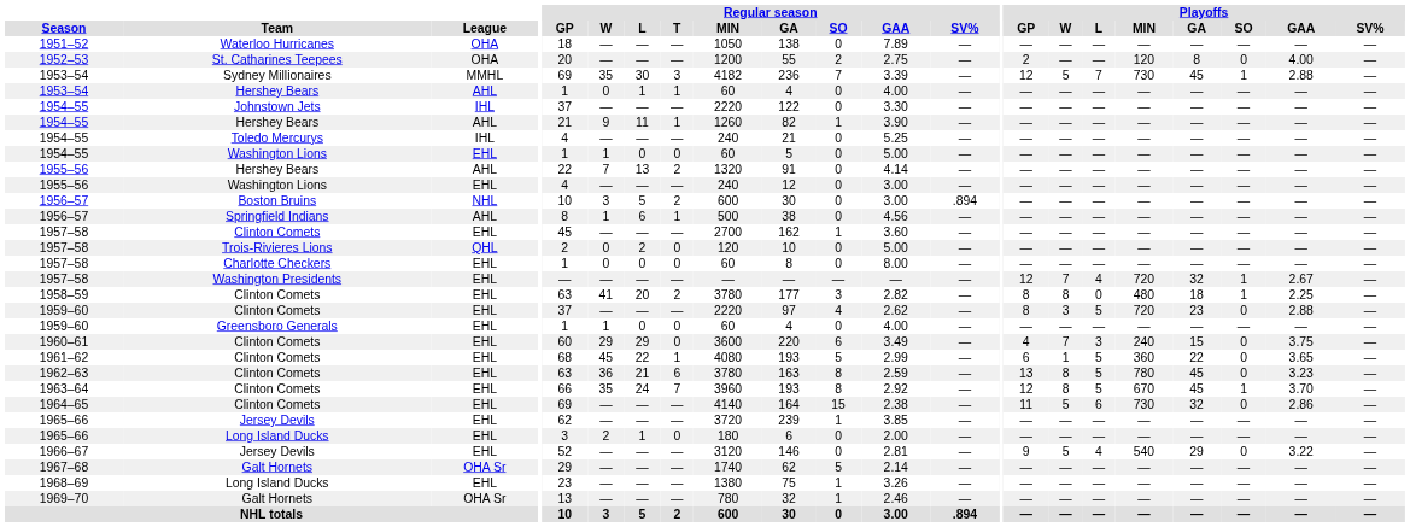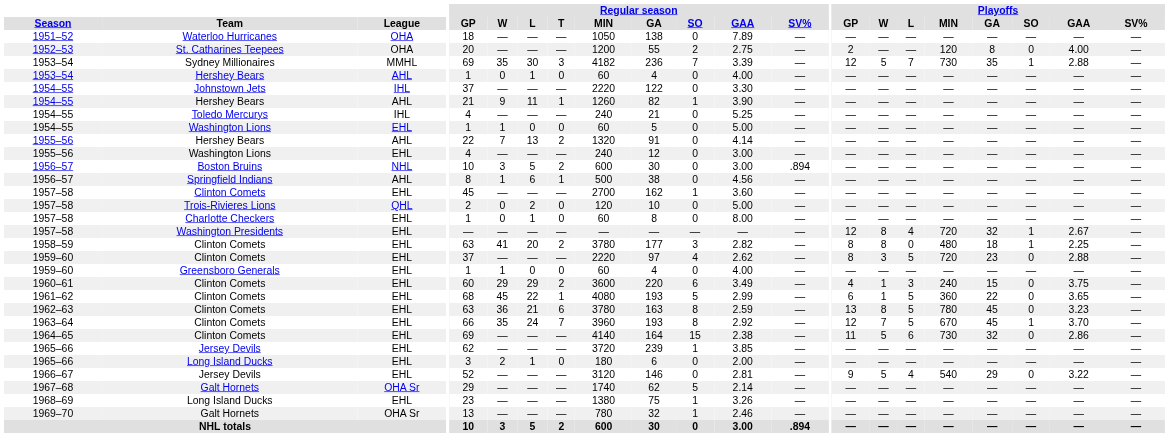 <table border="0" cellpadding="1" cellspacing="0" style="width:90%; text-align:center;">
 <tr bgcolor="#e0e0e0">
 <th colspan="3" bgcolor="#ffffff"></th>
 <th rowspan="99" bgcolor="#ffffff"></th>
 <th colspan="9" bgcolor="#e0e0e0"><a href='#'>Regular season</a></th>
 <th rowspan="99" bgcolor="#ffffff"></th>
 <th colspan="8" bgcolor="#e0e0e0"><a href='#'>Playoffs</a></th>
 </tr>
 <tr bgcolor="#e0e0e0">
 <th><a href='#'>Season</a></th>
 <th>Team</th>
 <th>League</th>
 <th>GP</th>
 <th>W</th>
 <th>L</th>
 <th>T</th>
 <th>MIN</th>
 <th>GA</th>
 <th><a href='#'>SO</a></th>
 <th><a href='#'>GAA</a></th>
 <th><a href='#'>SV%</a></th>
 <th>GP</th>
 <th>W</th>
 <th>L</th>
 <th>MIN</th>
 <th>GA</th>
 <th>SO</th>
 <th>GAA</th>
 <th>SV%</th>
 </tr>
 <tr>
 <td><a href='#'>1951–52</a></td>
 <td><a href='#'>Waterloo Hurricanes</a></td>
 <td><a href='#'>OHA</a></td>
 <td>18</td>
 <td>—</td>
 <td>—</td>
 <td>—</td>
 <td>1050</td>
 <td>138</td>
 <td>0</td>
 <td>7.89</td>
 <td>—</td>
 <td>—</td>
 <td>—</td>
 <td>—</td>
 <td>—</td>
 <td>—</td>
 <td>—</td>
 <td>—</td>
 <td>—</td>
 </tr>
 <tr bgcolor="#f0f0f0">
 <td><a href='#'>1952–53</a></td>
 <td><a href='#'>St. Catharines Teepees</a></td>
 <td>OHA</td>
 <td>20</td>
 <td>—</td>
 <td>—</td>
 <td>—</td>
 <td>1200</td>
 <td>55</td>
 <td>2</td>
 <td>2.75</td>
 <td>—</td>
 <td>2</td>
 <td>—</td>
 <td>—</td>
 <td>120</td>
 <td>8</td>
 <td>0</td>
 <td>4.00</td>
 <td>—</td>
 </tr>
 <tr>
 <td>1953–54</td>
 <td>Sydney Millionaires</td>
 <td>MMHL</td>
 <td>69</td>
 <td>35</td>
 <td>30</td>
 <td>3</td>
 <td>4182</td>
 <td>236</td>
 <td>7</td>
 <td>3.39</td>
 <td>—</td>
 <td>12</td>
 <td>5</td>
 <td>7</td>
 <td>730</td>
-<td>45</td>
+<td>35</td>
 <td>1</td>
 <td>2.88</td>
 <td>—</td>
 </tr>
 <tr bgcolor="#f0f0f0">
 <td><a href='#'>1953–54</a></td>
 <td><a href='#'>Hershey Bears</a></td>
 <td><a href='#'>AHL</a></td>
 <td>1</td>
 <td>0</td>
 <td>1</td>
-<td>1</td>
+<td>0</td>
 <td>60</td>
 <td>4</td>
 <td>0</td>
 <td>4.00</td>
 <td>—</td>
 <td>—</td>
 <td>—</td>
 <td>—</td>
 <td>—</td>
 <td>—</td>
 <td>—</td>
 <td>—</td>
 <td>—</td>
 </tr>
 <tr>
 <td><a href='#'>1954–55</a></td>
 <td><a href='#'>Johnstown Jets</a></td>
 <td><a href='#'>IHL</a></td>
 <td>37</td>
 <td>—</td>
 <td>—</td>
 <td>—</td>
 <td>2220</td>
 <td>122</td>
 <td>0</td>
 <td>3.30</td>
 <td>—</td>
 <td>—</td>
 <td>—</td>
 <td>—</td>
 <td>—</td>
 <td>—</td>
 <td>—</td>
 <td>—</td>
 <td>—</td>
 </tr>
 <tr bgcolor="#f0f0f0">
 <td><a href='#'>1954–55</a></td>
 <td>Hershey Bears</td>
 <td>AHL</td>
 <td>21</td>
 <td>9</td>
 <td>11</td>
 <td>1</td>
 <td>1260</td>
 <td>82</td>
 <td>1</td>
 <td>3.90</td>
 <td>—</td>
 <td>—</td>
 <td>—</td>
 <td>—</td>
 <td>—</td>
 <td>—</td>
 <td>—</td>
 <td>—</td>
 <td>—</td>
 </tr>
 <tr>
 <td>1954–55</td>
 <td><a href='#'>Toledo Mercurys</a></td>
 <td>IHL</td>
 <td>4</td>
 <td>—</td>
 <td>—</td>
 <td>—</td>
 <td>240</td>
 <td>21</td>
 <td>0</td>
 <td>5.25</td>
 <td>—</td>
 <td>—</td>
 <td>—</td>
 <td>—</td>
 <td>—</td>
 <td>—</td>
 <td>—</td>
 <td>—</td>
 <td>—</td>
 </tr>
 <tr bgcolor="#f0f0f0">
 <td>1954–55</td>
 <td><a href='#'>Washington Lions</a></td>
 <td><a href='#'>EHL</a></td>
 <td>1</td>
 <td>1</td>
 <td>0</td>
 <td>0</td>
 <td>60</td>
 <td>5</td>
 <td>0</td>
 <td>5.00</td>
 <td>—</td>
 <td>—</td>
 <td>—</td>
 <td>—</td>
 <td>—</td>
 <td>—</td>
 <td>—</td>
 <td>—</td>
 <td>—</td>
 </tr>
 <tr>
 <td><a href='#'>1955–56</a></td>
 <td>Hershey Bears</td>
 <td>AHL</td>
 <td>22</td>
 <td>7</td>
 <td>13</td>
 <td>2</td>
 <td>1320</td>
 <td>91</td>
 <td>0</td>
 <td>4.14</td>
 <td>—</td>
 <td>—</td>
 <td>—</td>
 <td>—</td>
 <td>—</td>
 <td>—</td>
 <td>—</td>
 <td>—</td>
 <td>—</td>
 </tr>
 <tr bgcolor="#f0f0f0">
 <td>1955–56</td>
 <td>Washington Lions</td>
 <td>EHL</td>
 <td>4</td>
 <td>—</td>
 <td>—</td>
 <td>—</td>
 <td>240</td>
 <td>12</td>
 <td>0</td>
 <td>3.00</td>
 <td>—</td>
 <td>—</td>
 <td>—</td>
 <td>—</td>
 <td>—</td>
 <td>—</td>
 <td>—</td>
 <td>—</td>
 <td>—</td>
 </tr>
 <tr>
 <td><a href='#'>1956–57</a></td>
 <td><a href='#'>Boston Bruins</a></td>
 <td><a href='#'>NHL</a></td>
 <td>10</td>
 <td>3</td>
 <td>5</td>
 <td>2</td>
 <td>600</td>
 <td>30</td>
 <td>0</td>
 <td>3.00</td>
 <td>.894</td>
 <td>—</td>
 <td>—</td>
 <td>—</td>
 <td>—</td>
 <td>—</td>
 <td>—</td>
 <td>—</td>
 <td>—</td>
 </tr>
 <tr bgcolor="#f0f0f0">
 <td>1956–57</td>
 <td><a href='#'>Springfield Indians</a></td>
 <td>AHL</td>
 <td>8</td>
 <td>1</td>
 <td>6</td>
 <td>1</td>
 <td>500</td>
 <td>38</td>
 <td>0</td>
 <td>4.56</td>
 <td>—</td>
 <td>—</td>
 <td>—</td>
 <td>—</td>
 <td>—</td>
 <td>—</td>
 <td>—</td>
 <td>—</td>
 <td>—</td>
 </tr>
 <tr>
 <td>1957–58</td>
 <td><a href='#'>Clinton Comets</a></td>
 <td>EHL</td>
 <td>45</td>
 <td>—</td>
 <td>—</td>
 <td>—</td>
 <td>2700</td>
 <td>162</td>
 <td>1</td>
 <td>3.60</td>
 <td>—</td>
 <td>—</td>
 <td>—</td>
 <td>—</td>
 <td>—</td>
 <td>—</td>
 <td>—</td>
 <td>—</td>
 <td>—</td>
 </tr>
 <tr bgcolor="#f0f0f0">
 <td>1957–58</td>
 <td><a href='#'>Trois-Rivieres Lions</a></td>
 <td><a href='#'>QHL</a></td>
 <td>2</td>
 <td>0</td>
 <td>2</td>
 <td>0</td>
 <td>120</td>
 <td>10</td>
 <td>0</td>
 <td>5.00</td>
 <td>—</td>
 <td>—</td>
 <td>—</td>
 <td>—</td>
 <td>—</td>
 <td>—</td>
 <td>—</td>
 <td>—</td>
 <td>—</td>
 </tr>
 <tr>
 <td>1957–58</td>
 <td><a href='#'>Charlotte Checkers</a></td>
 <td>EHL</td>
 <td>1</td>
 <td>0</td>
-<td>0</td>
+<td>1</td>
 <td>0</td>
 <td>60</td>
 <td>8</td>
 <td>0</td>
 <td>8.00</td>
 <td>—</td>
 <td>—</td>
 <td>—</td>
 <td>—</td>
 <td>—</td>
 <td>—</td>
 <td>—</td>
 <td>—</td>
 <td>—</td>
 </tr>
 <tr bgcolor="#f0f0f0">
 <td>1957–58</td>
 <td><a href='#'>Washington Presidents</a></td>
 <td>EHL</td>
 <td>—</td>
 <td>—</td>
 <td>—</td>
 <td>—</td>
 <td>—</td>
 <td>—</td>
 <td>—</td>
 <td>—</td>
 <td>—</td>
 <td>12</td>
-<td>7</td>
+<td>8</td>
 <td>4</td>
 <td>720</td>
 <td>32</td>
 <td>1</td>
 <td>2.67</td>
 <td>—</td>
 </tr>
 <tr>
 <td>1958–59</td>
 <td>Clinton Comets</td>
 <td>EHL</td>
 <td>63</td>
 <td>41</td>
 <td>20</td>
 <td>2</td>
 <td>3780</td>
 <td>177</td>
 <td>3</td>
 <td>2.82</td>
 <td>—</td>
 <td>8</td>
 <td>8</td>
 <td>0</td>
 <td>480</td>
 <td>18</td>
 <td>1</td>
 <td>2.25</td>
 <td>—</td>
 </tr>
 <tr bgcolor="#f0f0f0">
 <td>1959–60</td>
 <td>Clinton Comets</td>
 <td>EHL</td>
 <td>37</td>
 <td>—</td>
 <td>—</td>
 <td>—</td>
 <td>2220</td>
 <td>97</td>
 <td>4</td>
 <td>2.62</td>
 <td>—</td>
 <td>8</td>
 <td>3</td>
 <td>5</td>
 <td>720</td>
 <td>23</td>
 <td>0</td>
 <td>2.88</td>
 <td>—</td>
 </tr>
 <tr>
 <td>1959–60</td>
 <td><a href='#'>Greensboro Generals</a></td>
 <td>EHL</td>
 <td>1</td>
 <td>1</td>
 <td>0</td>
 <td>0</td>
 <td>60</td>
 <td>4</td>
 <td>0</td>
 <td>4.00</td>
 <td>—</td>
 <td>—</td>
 <td>—</td>
 <td>—</td>
 <td>—</td>
 <td>—</td>
 <td>—</td>
 <td>—</td>
 <td>—</td>
 </tr>
 <tr bgcolor="#f0f0f0">
 <td>1960–61</td>
 <td>Clinton Comets</td>
 <td>EHL</td>
 <td>60</td>
 <td>29</td>
 <td>29</td>
-<td>0</td>
+<td>2</td>
 <td>3600</td>
 <td>220</td>
 <td>6</td>
 <td>3.49</td>
 <td>—</td>
 <td>4</td>
-<td>7</td>
+<td>1</td>
 <td>3</td>
 <td>240</td>
 <td>15</td>
 <td>0</td>
 <td>3.75</td>
 <td>—</td>
 </tr>
 <tr>
 <td>1961–62</td>
 <td>Clinton Comets</td>
 <td>EHL</td>
 <td>68</td>
 <td>45</td>
 <td>22</td>
 <td>1</td>
 <td>4080</td>
 <td>193</td>
 <td>5</td>
 <td>2.99</td>
 <td>—</td>
 <td>6</td>
 <td>1</td>
 <td>5</td>
 <td>360</td>
 <td>22</td>
 <td>0</td>
 <td>3.65</td>
 <td>—</td>
 </tr>
 <tr bgcolor="#f0f0f0">
 <td>1962–63</td>
 <td>Clinton Comets</td>
 <td>EHL</td>
 <td>63</td>
 <td>36</td>
 <td>21</td>
 <td>6</td>
 <td>3780</td>
 <td>163</td>
 <td>8</td>
 <td>2.59</td>
 <td>—</td>
 <td>13</td>
 <td>8</td>
 <td>5</td>
 <td>780</td>
 <td>45</td>
 <td>0</td>
 <td>3.23</td>
 <td>—</td>
 </tr>
 <tr>
 <td>1963–64</td>
 <td>Clinton Comets</td>
 <td>EHL</td>
 <td>66</td>
 <td>35</td>
 <td>24</td>
 <td>7</td>
 <td>3960</td>
 <td>193</td>
 <td>8</td>
 <td>2.92</td>
 <td>—</td>
 <td>12</td>
-<td>8</td>
+<td>7</td>
 <td>5</td>
 <td>670</td>
 <td>45</td>
 <td>1</td>
 <td>3.70</td>
 <td>—</td>
 </tr>
 <tr bgcolor="#f0f0f0">
 <td>1964–65</td>
 <td>Clinton Comets</td>
 <td>EHL</td>
 <td>69</td>
 <td>—</td>
 <td>—</td>
 <td>—</td>
 <td>4140</td>
 <td>164</td>
 <td>15</td>
 <td>2.38</td>
 <td>—</td>
 <td>11</td>
 <td>5</td>
 <td>6</td>
 <td>730</td>
 <td>32</td>
 <td>0</td>
 <td>2.86</td>
 <td>—</td>
 </tr>
 <tr>
 <td>1965–66</td>
 <td><a href='#'>Jersey Devils</a></td>
 <td>EHL</td>
 <td>62</td>
 <td>—</td>
 <td>—</td>
 <td>—</td>
 <td>3720</td>
 <td>239</td>
 <td>1</td>
 <td>3.85</td>
 <td>—</td>
 <td>—</td>
 <td>—</td>
 <td>—</td>
 <td>—</td>
 <td>—</td>
 <td>—</td>
 <td>—</td>
 <td>—</td>
 </tr>
 <tr bgcolor="#f0f0f0">
 <td>1965–66</td>
 <td><a href='#'>Long Island Ducks</a></td>
 <td>EHL</td>
 <td>3</td>
 <td>2</td>
 <td>1</td>
 <td>0</td>
 <td>180</td>
 <td>6</td>
 <td>0</td>
 <td>2.00</td>
 <td>—</td>
 <td>—</td>
 <td>—</td>
 <td>—</td>
 <td>—</td>
 <td>—</td>
 <td>—</td>
 <td>—</td>
 <td>—</td>
 </tr>
 <tr>
 <td>1966–67</td>
 <td>Jersey Devils</td>
 <td>EHL</td>
 <td>52</td>
 <td>—</td>
 <td>—</td>
 <td>—</td>
 <td>3120</td>
 <td>146</td>
 <td>0</td>
 <td>2.81</td>
 <td>—</td>
 <td>9</td>
 <td>5</td>
 <td>4</td>
 <td>540</td>
 <td>29</td>
 <td>0</td>
 <td>3.22</td>
 <td>—</td>
 </tr>
 <tr bgcolor="#f0f0f0">
 <td>1967–68</td>
 <td><a href='#'>Galt Hornets</a></td>
 <td><a href='#'>OHA Sr</a></td>
 <td>29</td>
 <td>—</td>
 <td>—</td>
 <td>—</td>
 <td>1740</td>
 <td>62</td>
 <td>5</td>
 <td>2.14</td>
 <td>—</td>
 <td>—</td>
 <td>—</td>
 <td>—</td>
 <td>—</td>
 <td>—</td>
 <td>—</td>
 <td>—</td>
 <td>—</td>
 </tr>
 <tr>
 <td>1968–69</td>
 <td>Long Island Ducks</td>
 <td>EHL</td>
 <td>23</td>
 <td>—</td>
 <td>—</td>
 <td>—</td>
 <td>1380</td>
 <td>75</td>
 <td>1</td>
 <td>3.26</td>
 <td>—</td>
 <td>—</td>
 <td>—</td>
 <td>—</td>
 <td>—</td>
 <td>—</td>
 <td>—</td>
 <td>—</td>
 <td>—</td>
 </tr>
 <tr bgcolor="#f0f0f0">
 <td>1969–70</td>
 <td>Galt Hornets</td>
 <td>OHA Sr</td>
 <td>13</td>
 <td>—</td>
 <td>—</td>
 <td>—</td>
 <td>780</td>
 <td>32</td>
 <td>1</td>
 <td>2.46</td>
 <td>—</td>
 <td>—</td>
 <td>—</td>
 <td>—</td>
 <td>—</td>
 <td>—</td>
 <td>—</td>
 <td>—</td>
 <td>—</td>
 </tr>
 <tr bgcolor="#e0e0e0">
 <th colspan=3>NHL totals</th>
 <th>10</th>
 <th>3</th>
 <th>5</th>
 <th>2</th>
 <th>600</th>
 <th>30</th>
 <th>0</th>
 <th>3.00</th>
 <th>.894</th>
 <th>—</th>
 <th>—</th>
 <th>—</th>
 <th>—</th>
 <th>—</th>
 <th>—</th>
 <th>—</th>
 <th>—</th>
 </tr>
 </table>
